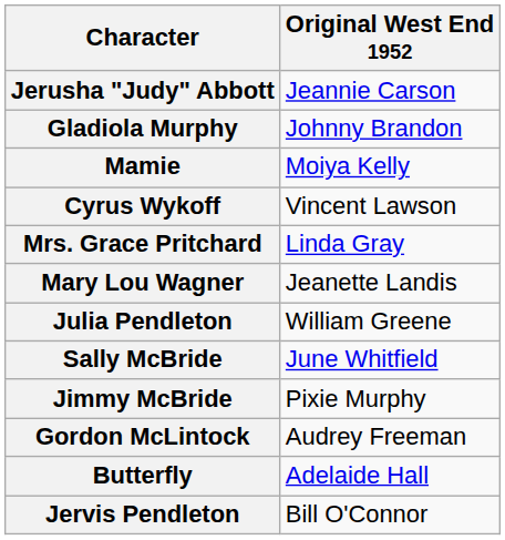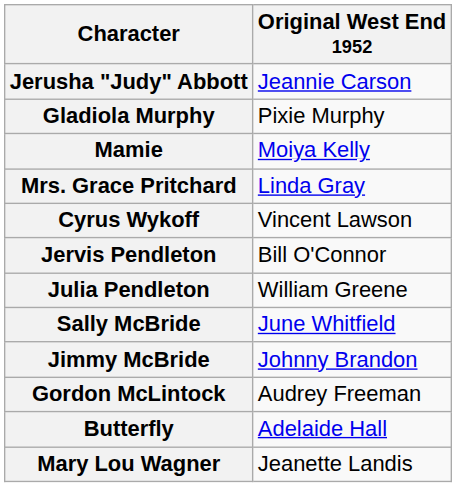 <table class="wikitable">
 <tr>
 <th>Character</th>
 <th>Original West End<br><small>1952</small></th>
 </tr>
 <tr>
 <th>Jerusha "Judy" Abbott</th>
 <td><a href='#'>Jeannie Carson</a></td>
 </tr>
 <tr>
 <th>Gladiola Murphy</th>
-<td><a href='#'>Johnny Brandon</a></td>
+<td>Pixie Murphy</td>
 </tr>
 <tr>
 <th>Mamie</th>
 <td><a href='#'>Moiya Kelly</a></td>
 </tr>
 <tr>
+<th>Mrs. Grace Pritchard</th>
+<td><a href='#'>Linda Gray</a></td>
+</tr>
+<tr>
 <th>Cyrus Wykoff</th>
 <td>Vincent Lawson</td>
 </tr>
 <tr>
-<th>Mrs. Grace Pritchard</th>
-<td><a href='#'>Linda Gray</a></td>
-</tr>
-<tr>
-<th>Mary Lou Wagner</th>
-<td>Jeanette Landis</td>
+<th>Jervis Pendleton</th>
+<td>Bill O'Connor</td>
 </tr>
 <tr>
 <th>Julia Pendleton</th>
 <td>William Greene</td>
 </tr>
 <tr>
 <th>Sally McBride</th>
 <td><a href='#'>June Whitfield</a></td>
 </tr>
 <tr>
 <th>Jimmy McBride</th>
-<td>Pixie Murphy</td>
+<td><a href='#'>Johnny Brandon</a></td>
 </tr>
 <tr>
 <th>Gordon McLintock</th>
 <td>Audrey Freeman</td>
 </tr>
 <tr>
 <th>Butterfly</th>
 <td><a href='#'>Adelaide Hall</a></td>
 </tr>
 <tr>
-<th>Jervis Pendleton</th>
-<td>Bill O'Connor</td>
+<th>Mary Lou Wagner</th>
+<td>Jeanette Landis</td>
 </tr>
 </table>
